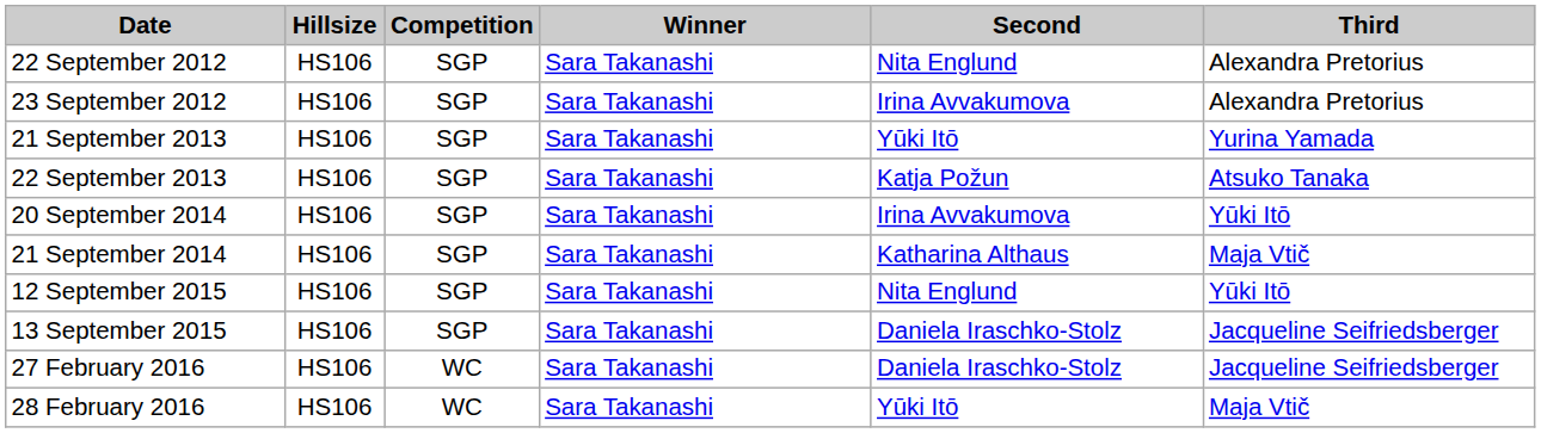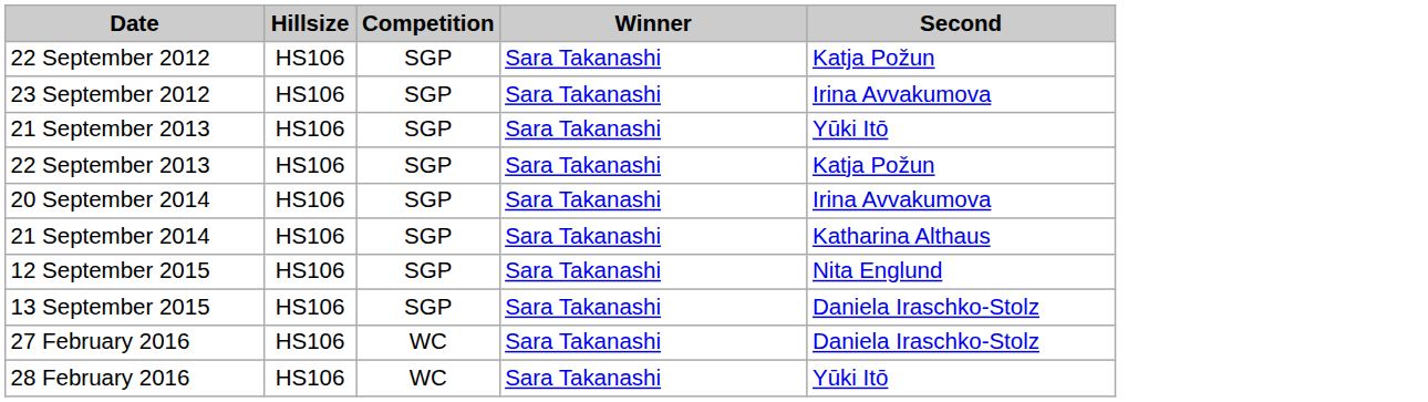 <table class="wikitable plainrowheaders" style="background:#fff; font-size:86%; line-height:15px; border:grey solid 1px; border-collapse:collapse;">
 <tr style="background:#ccc; text-align:center;">
 <th style="background:#ccc;" width="150">Date</th>
 <th style="background:#ccc;" width="50">Hillsize</th>
 <th style="background:#ccc;" width="80">Competition</th>
 <th style="background:#ccc;" width="180">Winner</th>
 <th style="background:#ccc;" width="180">Second</th>
-<th style="background:#ccc;" width="180">Third</th>
 </tr>
 <tr>
 <td>22 September 2012</td>
 <td align=center>HS106</td>
 <td align=center>SGP</td>
 <td> <a href='#'>Sara Takanashi</a></td>
-<td> <a href='#'>Nita Englund</a></td>
-<td> Alexandra Pretorius</td>
+<td> <a href='#'>Katja Požun</a></td>
 </tr>
 <tr>
 <td>23 September 2012</td>
 <td align=center>HS106</td>
 <td align=center>SGP</td>
 <td> <a href='#'>Sara Takanashi</a></td>
 <td> <a href='#'>Irina Avvakumova</a></td>
-<td> Alexandra Pretorius</td>
 </tr>
 <tr>
 <td>21 September 2013</td>
 <td align=center>HS106</td>
 <td align=center>SGP</td>
 <td> <a href='#'>Sara Takanashi</a></td>
 <td> <a href='#'>Yūki Itō</a></td>
-<td> <a href='#'>Yurina Yamada</a></td>
 </tr>
 <tr>
 <td>22 September 2013</td>
 <td align=center>HS106</td>
 <td align=center>SGP</td>
 <td> <a href='#'>Sara Takanashi</a></td>
 <td> <a href='#'>Katja Požun</a></td>
-<td> <a href='#'>Atsuko Tanaka</a></td>
 </tr>
 <tr>
 <td>20 September 2014</td>
 <td align=center>HS106</td>
 <td align=center>SGP</td>
 <td> <a href='#'>Sara Takanashi</a></td>
 <td> <a href='#'>Irina Avvakumova</a></td>
-<td> <a href='#'>Yūki Itō</a></td>
 </tr>
 <tr>
 <td>21 September 2014</td>
 <td align=center>HS106</td>
 <td align=center>SGP</td>
 <td> <a href='#'>Sara Takanashi</a></td>
 <td> <a href='#'>Katharina Althaus</a></td>
-<td> <a href='#'>Maja Vtič</a></td>
 </tr>
 <tr>
 <td>12 September 2015</td>
 <td align=center>HS106</td>
 <td align=center>SGP</td>
 <td> <a href='#'>Sara Takanashi</a></td>
 <td> <a href='#'>Nita Englund</a></td>
-<td> <a href='#'>Yūki Itō</a></td>
 </tr>
 <tr>
 <td>13 September 2015</td>
 <td align=center>HS106</td>
 <td align=center>SGP</td>
 <td> <a href='#'>Sara Takanashi</a></td>
 <td> <a href='#'>Daniela Iraschko-Stolz</a></td>
-<td> <a href='#'>Jacqueline Seifriedsberger</a></td>
 </tr>
 <tr>
 <td>27 February 2016</td>
 <td align=center>HS106</td>
 <td align=center>WC</td>
 <td> <a href='#'>Sara Takanashi</a></td>
 <td> <a href='#'>Daniela Iraschko-Stolz</a></td>
-<td> <a href='#'>Jacqueline Seifriedsberger</a></td>
 </tr>
 <tr>
 <td>28 February 2016</td>
 <td align=center>HS106</td>
 <td align=center>WC</td>
 <td> <a href='#'>Sara Takanashi</a></td>
 <td> <a href='#'>Yūki Itō</a></td>
-<td> <a href='#'>Maja Vtič</a></td>
 </tr>
 </table>
